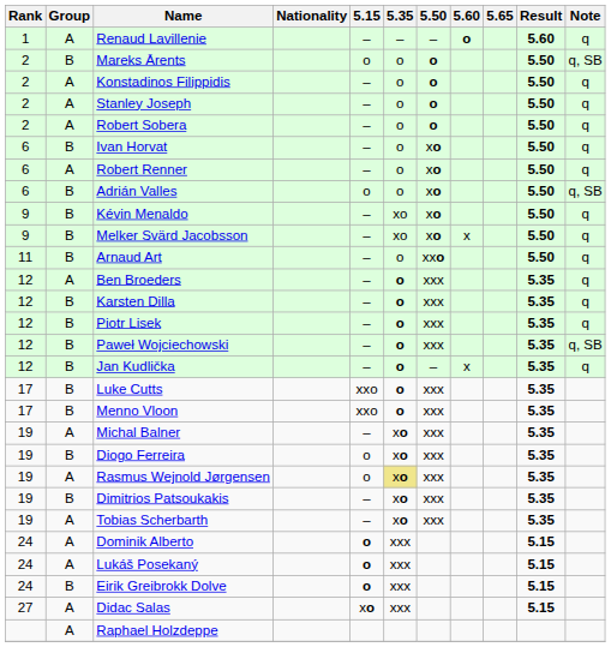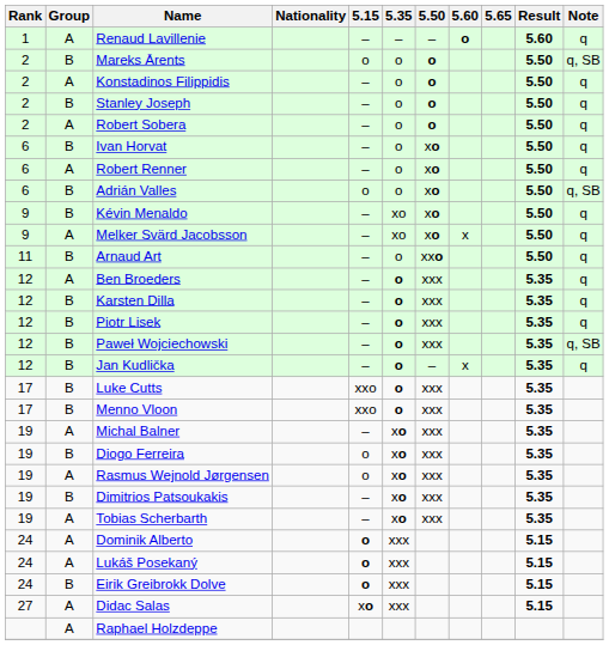 <table class="wikitable sortable" style="text-align:center">
 <tr>
 <th>Rank</th>
 <th>Group</th>
 <th>Name</th>
 <th>Nationality</th>
 <th>5.15</th>
 <th>5.35</th>
 <th>5.50</th>
 <th>5.60</th>
 <th>5.65</th>
 <th>Result</th>
 <th>Note</th>
 </tr>
 <tr bgcolor=ddffdd>
 <td>1</td>
 <td>A</td>
 <td align=left><a href='#'>Renaud Lavillenie</a></td>
 <td align=left></td>
 <td>–</td>
 <td>–</td>
 <td>–</td>
 <td><strong>o</strong></td>
 <td></td>
 <td><strong>5.60</strong></td>
 <td>q</td>
 </tr>
 <tr bgcolor=ddffdd>
 <td>2</td>
 <td>B</td>
 <td align=left><a href='#'>Mareks Ārents</a></td>
 <td align=left></td>
 <td>o</td>
 <td>o</td>
 <td><strong>o</strong></td>
 <td></td>
 <td></td>
 <td><strong>5.50</strong></td>
 <td>q, SB</td>
 </tr>
 <tr bgcolor=ddffdd>
 <td>2</td>
 <td>A</td>
 <td align=left><a href='#'>Konstadinos Filippidis</a></td>
 <td align=left></td>
 <td>–</td>
 <td>o</td>
 <td><strong>o</strong></td>
 <td></td>
 <td></td>
 <td><strong>5.50</strong></td>
 <td>q</td>
 </tr>
 <tr bgcolor=ddffdd>
 <td>2</td>
-<td>A</td>
+<td>B</td>
 <td align=left><a href='#'>Stanley Joseph</a></td>
 <td align=left></td>
 <td>–</td>
 <td>o</td>
 <td><strong>o</strong></td>
 <td></td>
 <td></td>
 <td><strong>5.50</strong></td>
 <td>q</td>
 </tr>
 <tr bgcolor=ddffdd>
 <td>2</td>
 <td>A</td>
 <td align=left><a href='#'>Robert Sobera</a></td>
 <td align=left></td>
 <td>–</td>
 <td>o</td>
 <td><strong>o</strong></td>
 <td></td>
 <td></td>
 <td><strong>5.50</strong></td>
 <td>q</td>
 </tr>
 <tr bgcolor=ddffdd>
 <td>6</td>
 <td>B</td>
 <td align=left><a href='#'>Ivan Horvat</a></td>
 <td align=left></td>
 <td>–</td>
 <td>o</td>
 <td>x<strong>o</strong></td>
 <td></td>
 <td></td>
 <td><strong>5.50</strong></td>
 <td>q</td>
 </tr>
 <tr bgcolor=ddffdd>
 <td>6</td>
 <td>A</td>
 <td align=left><a href='#'>Robert Renner</a></td>
 <td align=left></td>
 <td>–</td>
 <td>o</td>
 <td>x<strong>o</strong></td>
 <td></td>
 <td></td>
 <td><strong>5.50</strong></td>
 <td>q</td>
 </tr>
 <tr bgcolor=ddffdd>
 <td>6</td>
 <td>B</td>
 <td align=left><a href='#'>Adrián Valles</a></td>
 <td align=left></td>
 <td>o</td>
 <td>o</td>
 <td>x<strong>o</strong></td>
 <td></td>
 <td></td>
 <td><strong>5.50</strong></td>
 <td>q, SB</td>
 </tr>
 <tr bgcolor=ddffdd>
 <td>9</td>
 <td>B</td>
 <td align=left><a href='#'>Kévin Menaldo</a></td>
 <td align=left></td>
 <td>–</td>
 <td>xo</td>
 <td>x<strong>o</strong></td>
 <td></td>
 <td></td>
 <td><strong>5.50</strong></td>
 <td>q</td>
 </tr>
 <tr bgcolor=ddffdd>
 <td>9</td>
-<td>B</td>
+<td>A</td>
 <td align=left><a href='#'>Melker Svärd Jacobsson</a></td>
 <td align=left></td>
 <td>–</td>
 <td>xo</td>
 <td>x<strong>o</strong></td>
 <td>x</td>
 <td></td>
 <td><strong>5.50</strong></td>
 <td>q</td>
 </tr>
 <tr bgcolor=ddffdd>
 <td>11</td>
 <td>B</td>
 <td align=left><a href='#'>Arnaud Art</a></td>
 <td align=left></td>
 <td>–</td>
 <td>o</td>
 <td>xx<strong>o</strong></td>
 <td></td>
 <td></td>
 <td><strong>5.50</strong></td>
 <td>q</td>
 </tr>
 <tr bgcolor=ddffdd>
 <td>12</td>
 <td>A</td>
 <td align=left><a href='#'>Ben Broeders</a></td>
 <td align=left></td>
 <td>–</td>
 <td><strong>o</strong></td>
 <td>xxx</td>
 <td></td>
 <td></td>
 <td><strong>5.35</strong></td>
 <td>q</td>
 </tr>
 <tr bgcolor=ddffdd>
 <td>12</td>
 <td>B</td>
 <td align=left><a href='#'>Karsten Dilla</a></td>
 <td align=left></td>
 <td>–</td>
 <td><strong>o</strong></td>
 <td>xxx</td>
 <td></td>
 <td></td>
 <td><strong>5.35</strong></td>
 <td>q</td>
 </tr>
 <tr bgcolor=ddffdd>
 <td>12</td>
 <td>B</td>
 <td align=left><a href='#'>Piotr Lisek</a></td>
 <td align=left></td>
 <td>–</td>
 <td><strong>o</strong></td>
 <td>xxx</td>
 <td></td>
 <td></td>
 <td><strong>5.35</strong></td>
 <td>q</td>
 </tr>
 <tr bgcolor=ddffdd>
 <td>12</td>
 <td>B</td>
 <td align=left><a href='#'>Paweł Wojciechowski</a></td>
 <td align=left></td>
 <td>–</td>
 <td><strong>o</strong></td>
 <td>xxx</td>
 <td></td>
 <td></td>
 <td><strong>5.35</strong></td>
 <td>q, SB</td>
 </tr>
 <tr bgcolor=ddffdd>
 <td>12</td>
 <td>B</td>
 <td align=left><a href='#'>Jan Kudlička</a></td>
 <td align=left></td>
 <td>–</td>
 <td><strong>o</strong></td>
 <td>–</td>
 <td>x</td>
 <td></td>
 <td><strong>5.35</strong></td>
 <td>q</td>
 </tr>
 <tr>
 <td>17</td>
 <td>B</td>
 <td align=left><a href='#'>Luke Cutts</a></td>
 <td align=left></td>
 <td>xxo</td>
 <td><strong>o</strong></td>
 <td>xxx</td>
 <td></td>
 <td></td>
 <td><strong>5.35</strong></td>
 <td></td>
 </tr>
 <tr>
 <td>17</td>
 <td>B</td>
 <td align=left><a href='#'>Menno Vloon</a></td>
 <td align=left></td>
 <td>xxo</td>
 <td><strong>o</strong></td>
 <td>xxx</td>
 <td></td>
 <td></td>
 <td><strong>5.35</strong></td>
 <td></td>
 </tr>
 <tr>
 <td>19</td>
 <td>A</td>
 <td align=left><a href='#'>Michal Balner</a></td>
 <td align=left></td>
 <td>–</td>
 <td>x<strong>o</strong></td>
 <td>xxx</td>
 <td></td>
 <td></td>
 <td><strong>5.35</strong></td>
 <td></td>
 </tr>
 <tr>
 <td>19</td>
 <td>B</td>
 <td align=left><a href='#'>Diogo Ferreira</a></td>
 <td align=left></td>
 <td>o</td>
 <td>x<strong>o</strong></td>
 <td>xxx</td>
 <td></td>
 <td></td>
 <td><strong>5.35</strong></td>
 <td></td>
 </tr>
 <tr>
 <td>19</td>
 <td>A</td>
 <td align=left><a href='#'>Rasmus Wejnold Jørgensen</a></td>
 <td align=left></td>
 <td>o</td>
-<td style="background: khaki;">x<strong>o</strong></td>
+<td>x<strong>o</strong></td>
 <td>xxx</td>
 <td></td>
 <td></td>
 <td><strong>5.35</strong></td>
 <td></td>
 </tr>
 <tr>
 <td>19</td>
 <td>B</td>
 <td align=left><a href='#'>Dimitrios Patsoukakis</a></td>
 <td align=left></td>
 <td>–</td>
 <td>x<strong>o</strong></td>
 <td>xxx</td>
 <td></td>
 <td></td>
 <td><strong>5.35</strong></td>
 <td></td>
 </tr>
 <tr>
 <td>19</td>
 <td>A</td>
 <td align=left><a href='#'>Tobias Scherbarth</a></td>
 <td align=left></td>
 <td>–</td>
 <td>x<strong>o</strong></td>
 <td>xxx</td>
 <td></td>
 <td></td>
 <td><strong>5.35</strong></td>
 <td></td>
 </tr>
 <tr>
 <td>24</td>
 <td>A</td>
 <td align=left><a href='#'>Dominik Alberto</a></td>
 <td align=left></td>
 <td><strong>o</strong></td>
 <td>xxx</td>
 <td></td>
 <td></td>
 <td></td>
 <td><strong>5.15</strong></td>
 <td></td>
 </tr>
 <tr>
 <td>24</td>
 <td>A</td>
 <td align=left><a href='#'>Lukáš Posekaný</a></td>
 <td align=left></td>
 <td><strong>o</strong></td>
 <td>xxx</td>
 <td></td>
 <td></td>
 <td></td>
 <td><strong>5.15</strong></td>
 <td></td>
 </tr>
 <tr>
 <td>24</td>
 <td>B</td>
 <td align=left><a href='#'>Eirik Greibrokk Dolve</a></td>
 <td align=left></td>
 <td><strong>o</strong></td>
 <td>xxx</td>
 <td></td>
 <td></td>
 <td></td>
 <td><strong>5.15</strong></td>
 <td></td>
 </tr>
 <tr>
 <td>27</td>
 <td>A</td>
 <td align=left><a href='#'>Didac Salas</a></td>
 <td align=left></td>
 <td>x<strong>o</strong></td>
 <td>xxx</td>
 <td></td>
 <td></td>
 <td></td>
 <td><strong>5.15</strong></td>
 <td></td>
 </tr>
 <tr>
 <td></td>
 <td>A</td>
 <td align=left><a href='#'>Raphael Holzdeppe</a></td>
 <td align=left></td>
 <td></td>
 <td></td>
 <td></td>
 <td></td>
 <td></td>
 <td><strong></strong></td>
 <td></td>
 </tr>
 <tr>
 </tr>
 </table>
